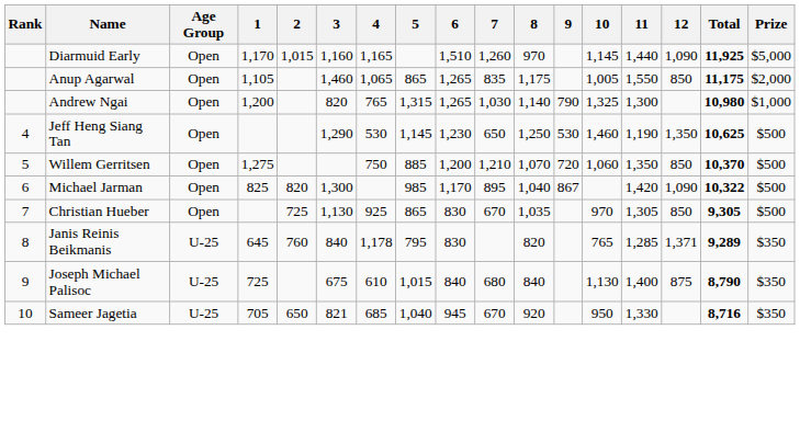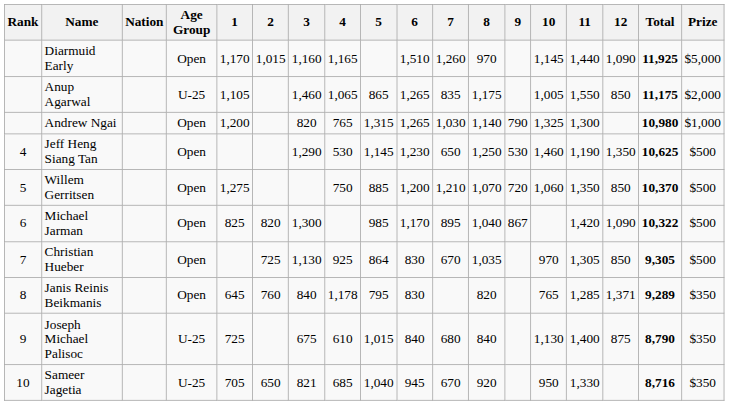 <table class="wikitable sortable mw-collapsible mw-collapsed" style="text-align:center">
 <tr>
 <th>Rank</th>
 <th>Name</th>
+<th>Nation</th>
 <th>Age Group</th>
 <th>1</th>
 <th>2</th>
 <th>3</th>
 <th>4</th>
 <th>5</th>
 <th>6</th>
 <th>7</th>
 <th>8</th>
 <th>9</th>
 <th>10</th>
 <th>11</th>
 <th>12</th>
 <th>Total</th>
 <th>Prize</th>
 </tr>
 <tr>
 <td></td>
 <td align=left>Diarmuid Early</td>
+<td align=left></td>
 <td>Open</td>
 <td>1,170</td>
 <td>1,015</td>
 <td>1,160</td>
 <td>1,165</td>
 <td></td>
 <td>1,510</td>
 <td>1,260</td>
 <td>970</td>
 <td></td>
 <td>1,145</td>
 <td>1,440</td>
 <td>1,090</td>
 <td><strong>11,925</strong></td>
 <td>$5,000</td>
 </tr>
 <tr>
 <td></td>
 <td align=left>Anup Agarwal</td>
-<td>Open</td>
+<td align=left></td>
+<td>U-25</td>
 <td>1,105</td>
 <td></td>
 <td>1,460</td>
 <td>1,065</td>
 <td>865</td>
 <td>1,265</td>
 <td>835</td>
 <td>1,175</td>
 <td></td>
 <td>1,005</td>
 <td>1,550</td>
 <td>850</td>
 <td><strong>11,175</strong></td>
 <td>$2,000</td>
 </tr>
 <tr>
 <td></td>
 <td align=left>Andrew Ngai</td>
+<td align=left></td>
 <td>Open</td>
 <td>1,200</td>
 <td></td>
 <td>820</td>
 <td>765</td>
 <td>1,315</td>
 <td>1,265</td>
 <td>1,030</td>
 <td>1,140</td>
 <td>790</td>
 <td>1,325</td>
 <td>1,300</td>
 <td></td>
 <td><strong>10,980</strong></td>
 <td>$1,000</td>
 </tr>
 <tr>
 <td>4</td>
 <td align=left>Jeff Heng Siang Tan</td>
+<td align=left></td>
 <td>Open</td>
 <td></td>
 <td></td>
 <td>1,290</td>
 <td>530</td>
 <td>1,145</td>
 <td>1,230</td>
 <td>650</td>
 <td>1,250</td>
 <td>530</td>
 <td>1,460</td>
 <td>1,190</td>
 <td>1,350</td>
 <td><strong>10,625</strong></td>
 <td>$500</td>
 </tr>
 <tr>
 <td>5</td>
 <td align=left>Willem Gerritsen</td>
+<td align=left></td>
 <td>Open</td>
 <td>1,275</td>
 <td></td>
 <td></td>
 <td>750</td>
 <td>885</td>
 <td>1,200</td>
 <td>1,210</td>
 <td>1,070</td>
 <td>720</td>
 <td>1,060</td>
 <td>1,350</td>
 <td>850</td>
 <td><strong>10,370</strong></td>
 <td>$500</td>
 </tr>
 <tr>
 <td>6</td>
 <td align=left>Michael Jarman</td>
+<td align=left></td>
 <td>Open</td>
 <td>825</td>
 <td>820</td>
 <td>1,300</td>
 <td></td>
 <td>985</td>
 <td>1,170</td>
 <td>895</td>
 <td>1,040</td>
 <td>867</td>
 <td></td>
 <td>1,420</td>
 <td>1,090</td>
 <td><strong>10,322</strong></td>
 <td>$500</td>
 </tr>
 <tr>
 <td>7</td>
 <td align=left>Christian Hueber</td>
+<td align=left></td>
 <td>Open</td>
 <td></td>
 <td>725</td>
 <td>1,130</td>
 <td>925</td>
-<td>865</td>
+<td>864</td>
 <td>830</td>
 <td>670</td>
 <td>1,035</td>
 <td></td>
 <td>970</td>
 <td>1,305</td>
 <td>850</td>
 <td><strong>9,305</strong></td>
 <td>$500</td>
 </tr>
 <tr>
 <td>8</td>
 <td align=left>Janis Reinis Beikmanis</td>
-<td>U-25</td>
+<td align=left></td>
+<td>Open</td>
 <td>645</td>
 <td>760</td>
 <td>840</td>
 <td>1,178</td>
 <td>795</td>
 <td>830</td>
 <td></td>
 <td>820</td>
 <td></td>
 <td>765</td>
 <td>1,285</td>
 <td>1,371</td>
 <td><strong>9,289</strong></td>
 <td>$350</td>
 </tr>
 <tr>
 <td>9</td>
 <td align=left>Joseph Michael Palisoc</td>
+<td align=left></td>
 <td>U-25</td>
 <td>725</td>
 <td></td>
 <td>675</td>
 <td>610</td>
 <td>1,015</td>
 <td>840</td>
 <td>680</td>
 <td>840</td>
 <td></td>
 <td>1,130</td>
 <td>1,400</td>
 <td>875</td>
 <td><strong>8,790</strong></td>
 <td>$350</td>
 </tr>
 <tr>
 <td>10</td>
 <td align=left>Sameer Jagetia</td>
+<td align=left></td>
 <td>U-25</td>
 <td>705</td>
 <td>650</td>
 <td>821</td>
 <td>685</td>
 <td>1,040</td>
 <td>945</td>
 <td>670</td>
 <td>920</td>
 <td></td>
 <td>950</td>
 <td>1,330</td>
 <td></td>
 <td><strong>8,716</strong></td>
 <td>$350</td>
 </tr>
 </table>
